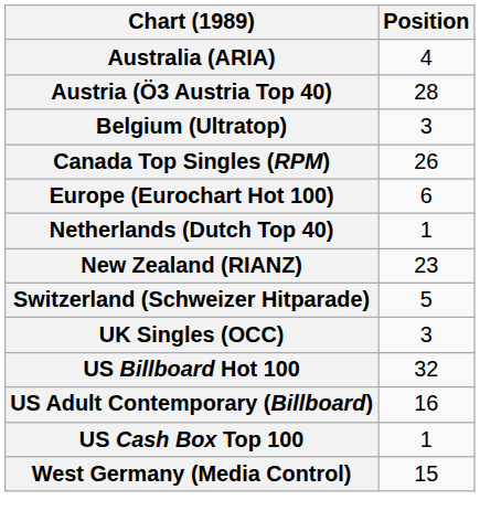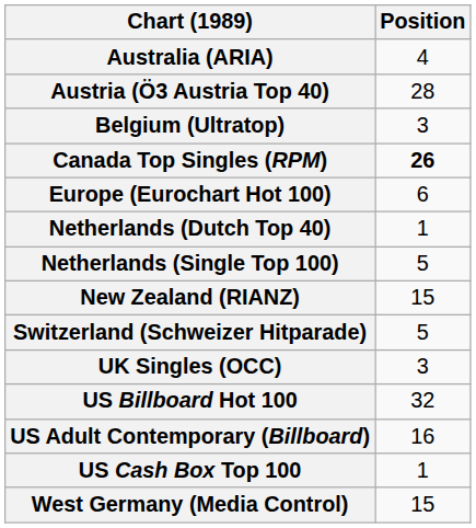 <table class="wikitable sortable plainrowheaders" style="text-align:center">
 <tr>
 <th>Chart (1989)</th>
 <th>Position</th>
 </tr>
 <tr>
 <th scope="row">Australia (ARIA)</th>
 <td>4</td>
 </tr>
 <tr>
 <th scope="row">Austria (Ö3 Austria Top 40)</th>
 <td>28</td>
 </tr>
 <tr>
 <th scope="row">Belgium (Ultratop)</th>
 <td>3</td>
 </tr>
 <tr>
 <th scope="row">Canada Top Singles (<em>RPM</em>)</th>
-<td>26</td>
+<td><strong>26</strong></td>
 </tr>
 <tr>
 <th scope="row">Europe (Eurochart Hot 100)</th>
 <td>6</td>
 </tr>
 <tr>
 <th scope="row">Netherlands (Dutch Top 40)</th>
 <td>1</td>
 </tr>
 <tr>
+<th scope="row">Netherlands (Single Top 100)</th>
+<td>5</td>
+</tr>
+<tr>
 <th scope="row">New Zealand (RIANZ)</th>
-<td>23</td>
+<td>15</td>
 </tr>
 <tr>
 <th scope="row">Switzerland (Schweizer Hitparade)</th>
 <td>5</td>
 </tr>
 <tr>
 <th scope="row">UK Singles (OCC)</th>
 <td>3</td>
 </tr>
 <tr>
 <th scope="row">US <em>Billboard</em> Hot 100</th>
 <td>32</td>
 </tr>
 <tr>
 <th scope="row">US Adult Contemporary (<em>Billboard</em>)</th>
 <td>16</td>
 </tr>
 <tr>
 <th scope="row">US <em>Cash Box</em> Top 100</th>
 <td>1</td>
 </tr>
 <tr>
 <th scope="row">West Germany (Media Control)</th>
 <td>15</td>
 </tr>
 </table>
